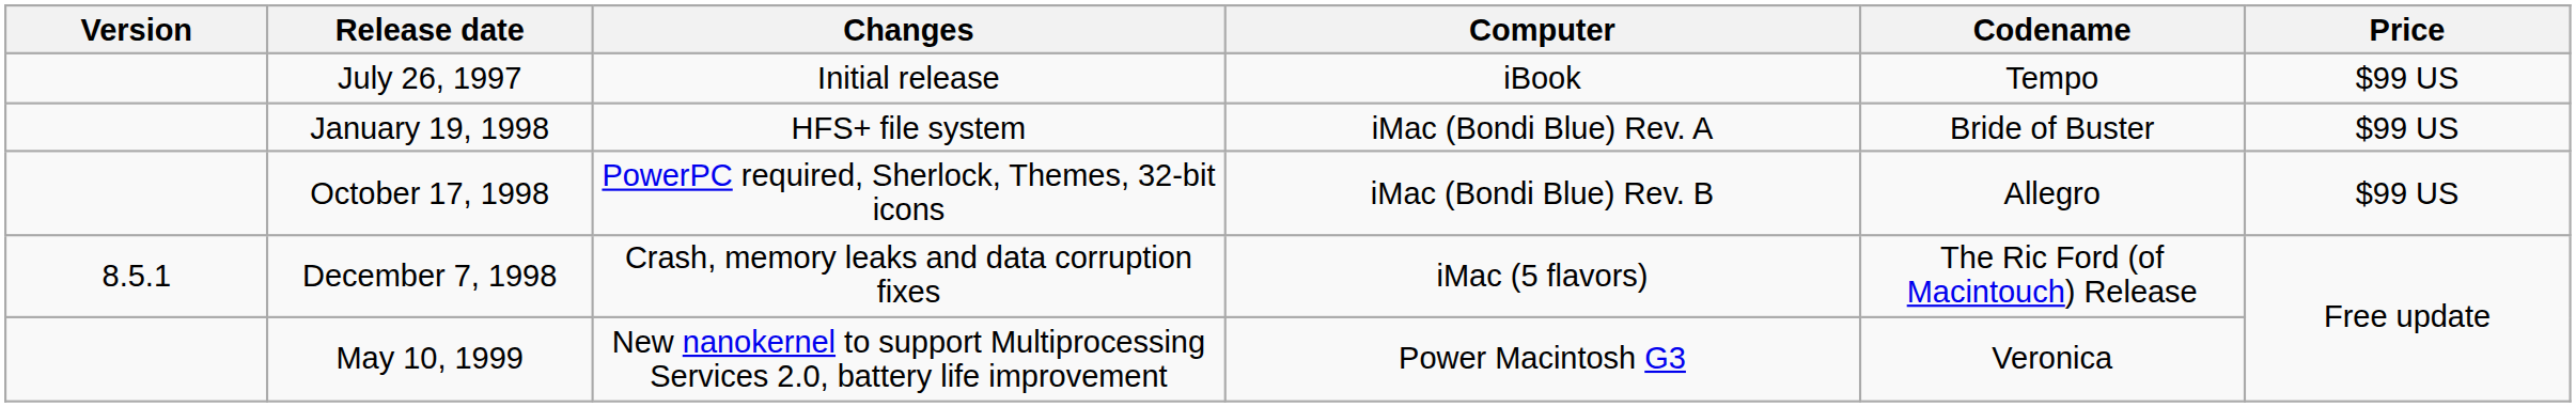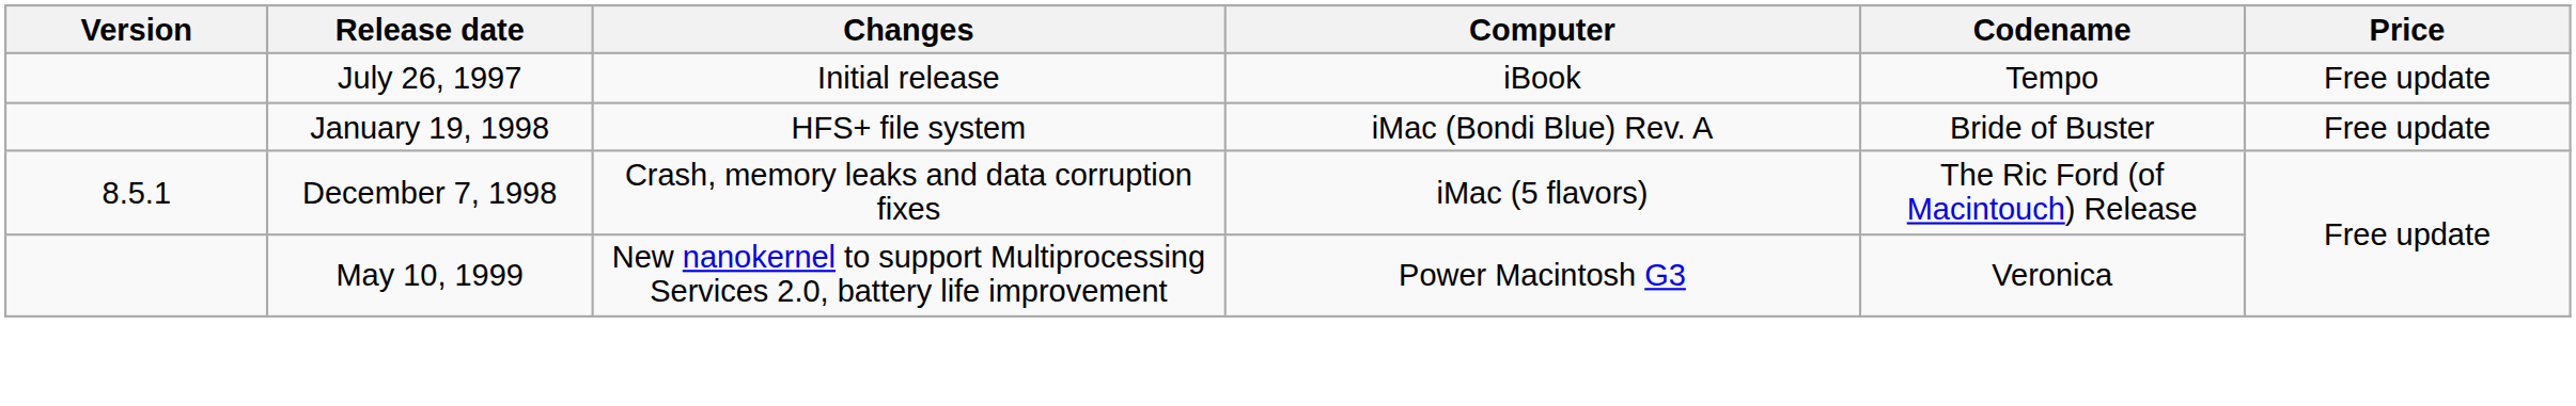 <table class="wikitable" style="font-size: 85%; text-align: center;">
 <tr style="background: #ececec">
 <th style="width:8em">Version</th>
 <th style="width:10em">Release date</th>
 <th style="width:20em">Changes</th>
 <th style="width:20em">Computer</th>
 <th style="width:12em">Codename</th>
 <th style="width:10em">Price</th>
 </tr>
 <tr>
 <td></td>
 <td>July 26, 1997</td>
 <td>Initial release</td>
 <td>iBook</td>
 <td>Tempo</td>
-<td>$99 US</td>
+<td>Free update</td>
 </tr>
 <tr>
 <td></td>
 <td>January 19, 1998<br></td>
 <td>HFS+ file system</td>
 <td>iMac (Bondi Blue) Rev. A</td>
 <td>Bride of Buster</td>
-<td>$99 US</td>
-</tr>
-<tr>
-<td></td>
-<td>October 17, 1998</td>
-<td><a href='#'>PowerPC</a> required, Sherlock, Themes, 32-bit icons</td>
-<td>iMac (Bondi Blue) Rev. B</td>
-<td>Allegro</td>
-<td>$99 US</td>
+<td>Free update</td>
 </tr>
 <tr>
 <td>8.5.1</td>
 <td>December 7, 1998<br></td>
 <td>Crash, memory leaks and data corruption fixes</td>
 <td>iMac (5 flavors)</td>
 <td>The Ric Ford (of <a href='#'>Macintouch</a>) Release</td>
 <td rowspan="2">Free update</td>
 </tr>
 <tr>
 <td></td>
 <td>May 10, 1999<br> </td>
 <td>New <a href='#'>nanokernel</a> to support Multiprocessing Services 2.0, battery life improvement</td>
 <td>Power Macintosh <a href='#'>G3</a></td>
 <td>Veronica</td>
 </tr>
 </table>
